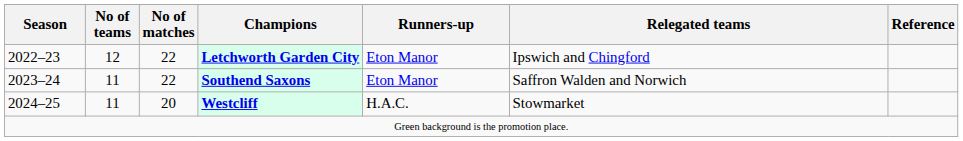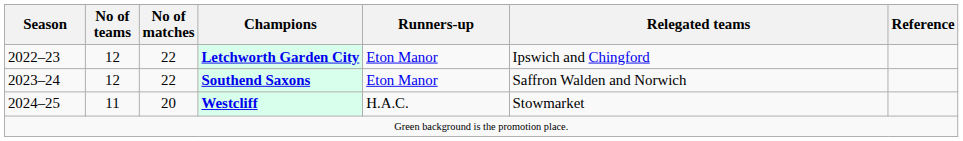 <table class="wikitable">
 <tr>
 </tr>
 <tr>
 <th style="width:80px;">Season</th>
 <th style="width:50px;">No of teams</th>
 <th style="width:50px;">No of matches</th>
 <th style="width:200x;">Champions</th>
 <th style="width:150px;">Runners-up</th>
 <th style="width:400px;">Relegated teams</th>
 <th style="width:50px;">Reference</th>
 </tr>
 <tr>
 <td>2022–23</td>
 <td style="text-align: center;">12</td>
 <td style="text-align: center;">22</td>
 <td style="background:#d8ffeb;"><strong><a href='#'>Letchworth Garden City</a></strong></td>
 <td><a href='#'>Eton Manor</a></td>
 <td>Ipswich and <a href='#'>Chingford</a></td>
 <td></td>
 </tr>
 <tr>
 <td>2023–24</td>
-<td style="text-align: center;">11</td>
+<td style="text-align: center;">12</td>
 <td style="text-align: center;">22</td>
 <td style="background:#d8ffeb;"><strong><a href='#'>Southend Saxons</a></strong></td>
 <td><a href='#'>Eton Manor</a></td>
 <td>Saffron Walden and Norwich</td>
 <td></td>
 </tr>
 <tr>
 <td>2024–25</td>
 <td style="text-align: center;">11</td>
 <td style="text-align: center;">20</td>
 <td style="background:#d8ffeb;"><strong><a href='#'>Westcliff</a></strong></td>
 <td>H.A.C.</td>
 <td>Stowmarket</td>
 <td></td>
 </tr>
 <tr>
 <td colspan="15"  style="border:0; font-size:smaller; text-align:center;"><small><span>Green background</span> is the promotion place.</small></td>
 </tr>
 </table>
